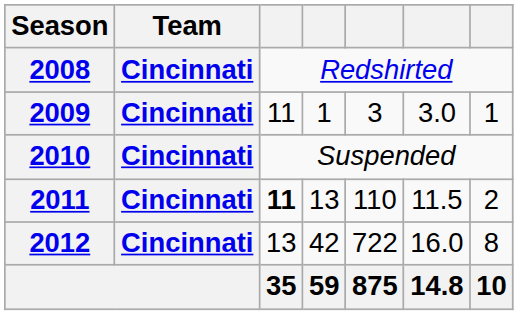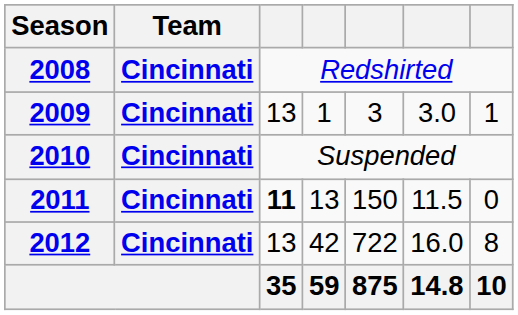 <table class="wikitable " style="text-align:center;">
 <tr>
 <th>Season</th>
 <th>Team</th>
 <th></th>
 <th></th>
 <th></th>
 <th></th>
 <th></th>
 </tr>
 <tr>
 <th><a href='#'>2008</a></th>
 <th><a href='#'>Cincinnati</a></th>
 <td colspan="5"><em><a href='#'>Redshirted</a></em></td>
 </tr>
 <tr>
 <th><a href='#'>2009</a></th>
 <th><a href='#'>Cincinnati</a></th>
-<td>11</td>
+<td>13</td>
 <td>1</td>
 <td>3</td>
 <td>3.0</td>
 <td>1</td>
 </tr>
 <tr>
 <th><a href='#'>2010</a></th>
 <th><a href='#'>Cincinnati</a></th>
 <td colspan="5"><em>Suspended</em></td>
 </tr>
 <tr>
 <th><a href='#'>2011</a></th>
 <th><a href='#'>Cincinnati</a></th>
 <td><strong>11</strong></td>
 <td>13</td>
-<td>110</td>
+<td>150</td>
 <td>11.5</td>
-<td>2</td>
+<td>0</td>
 </tr>
 <tr>
 <th><a href='#'>2012</a></th>
 <th><a href='#'>Cincinnati</a></th>
 <td>13</td>
 <td>42</td>
 <td>722</td>
 <td>16.0</td>
 <td>8</td>
 </tr>
 <tr>
 <th colspan="2"></th>
 <th>35</th>
 <th>59</th>
 <th>875</th>
 <th>14.8</th>
 <th>10</th>
 </tr>
 </table>
